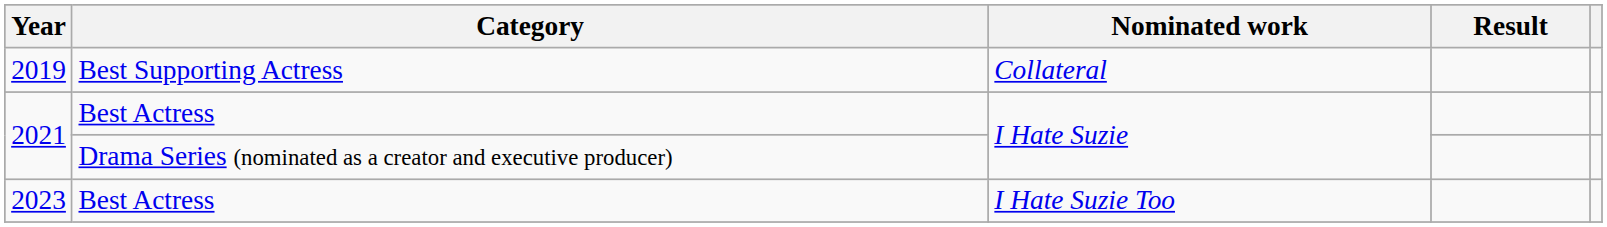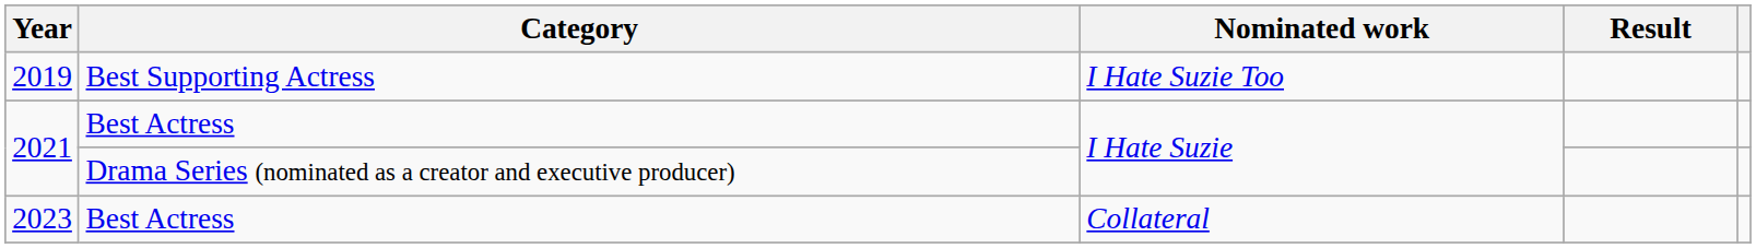 <table class="wikitable" width = 74%>
 <tr>
 <th width=4%>Year</th>
 <th width=58%>Category</th>
 <th width=28%>Nominated work</th>
 <th width=10%>Result</th>
 <th width=5%></th>
 </tr>
 <tr>
 <td><a href='#'>2019</a></td>
 <td><a href='#'>Best Supporting Actress</a></td>
-<td><em><a href='#'>Collateral</a></em></td>
+<td><em><a href='#'>I Hate Suzie Too</a></em></td>
 <td></td>
 <td></td>
 </tr>
 <tr>
 <td rowspan="2"><a href='#'>2021</a></td>
 <td><a href='#'>Best Actress</a></td>
 <td rowspan="2"><em><a href='#'>I Hate Suzie</a></em></td>
 <td></td>
 <td></td>
 </tr>
 <tr>
 <td><a href='#'>Drama Series</a> <small>(nominated as a creator and executive producer)</small></td>
 <td></td>
 <td></td>
 </tr>
 <tr>
 <td><a href='#'>2023</a></td>
 <td><a href='#'>Best Actress</a></td>
-<td><em><a href='#'>I Hate Suzie Too</a></em></td>
+<td><em><a href='#'>Collateral</a></em></td>
 <td></td>
 <td></td>
 </tr>
 </table>
